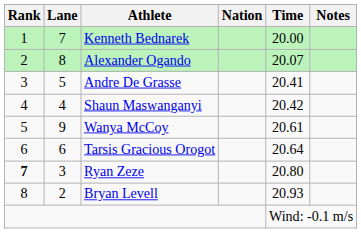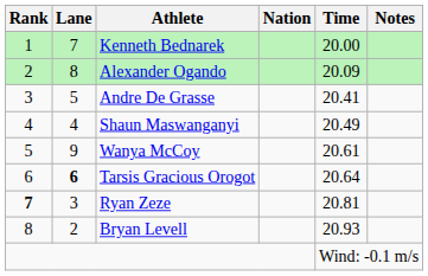 <table class="wikitable sortable" style="text-align:center;">
 <tr>
 <th>Rank</th>
 <th>Lane</th>
 <th>Athlete</th>
 <th>Nation</th>
 <th>Time</th>
 <th>Notes</th>
 </tr>
 <tr bgcolor=bbf3bb>
 <td>1</td>
 <td>7</td>
 <td align=left><a href='#'>Kenneth Bednarek</a></td>
 <td align=left></td>
 <td>20.00</td>
 <td></td>
 </tr>
 <tr bgcolor=bbf3bb>
 <td>2</td>
 <td>8</td>
 <td align=left><a href='#'>Alexander Ogando</a></td>
 <td align=left></td>
-<td>20.07</td>
+<td>20.09</td>
 <td></td>
 </tr>
 <tr>
 <td>3</td>
 <td>5</td>
 <td align=left><a href='#'>Andre De Grasse</a></td>
 <td align=left></td>
 <td>20.41</td>
 <td></td>
 </tr>
 <tr>
 <td>4</td>
 <td>4</td>
 <td align=left><a href='#'>Shaun Maswanganyi</a></td>
 <td align=left></td>
-<td>20.42</td>
+<td>20.49</td>
 <td></td>
 </tr>
 <tr>
 <td>5</td>
 <td>9</td>
 <td align=left><a href='#'>Wanya McCoy</a></td>
 <td align=left></td>
 <td>20.61</td>
 <td></td>
 </tr>
 <tr>
 <td>6</td>
-<td>6</td>
+<td><strong>6</strong></td>
 <td align=left><a href='#'>Tarsis Gracious Orogot</a></td>
 <td align=left></td>
 <td>20.64</td>
 <td></td>
 </tr>
 <tr>
 <td><strong>7</strong></td>
 <td>3</td>
 <td align=left><a href='#'>Ryan Zeze</a></td>
 <td align=left></td>
-<td>20.80</td>
+<td>20.81</td>
 <td></td>
 </tr>
 <tr>
 <td>8</td>
 <td>2</td>
 <td align=left><a href='#'>Bryan Levell</a></td>
 <td align=left></td>
 <td>20.93</td>
 <td></td>
 </tr>
 <tr class="sortbottom">
 <td colspan="4"></td>
 <td colspan="2" style="text-align:left;">Wind: -0.1 m/s</td>
 </tr>
 </table>
